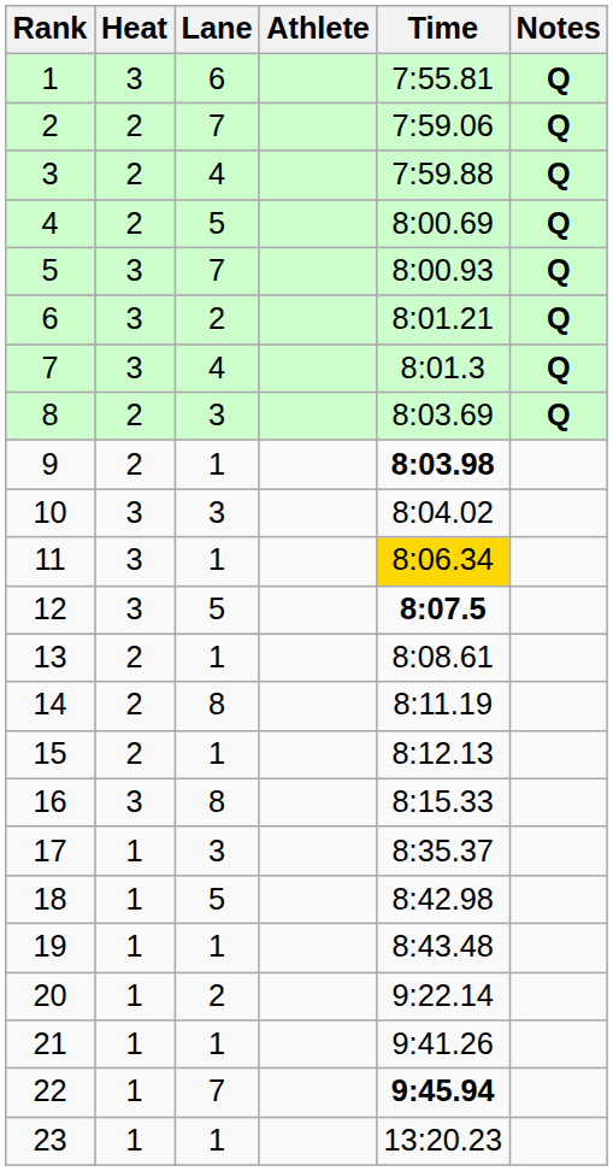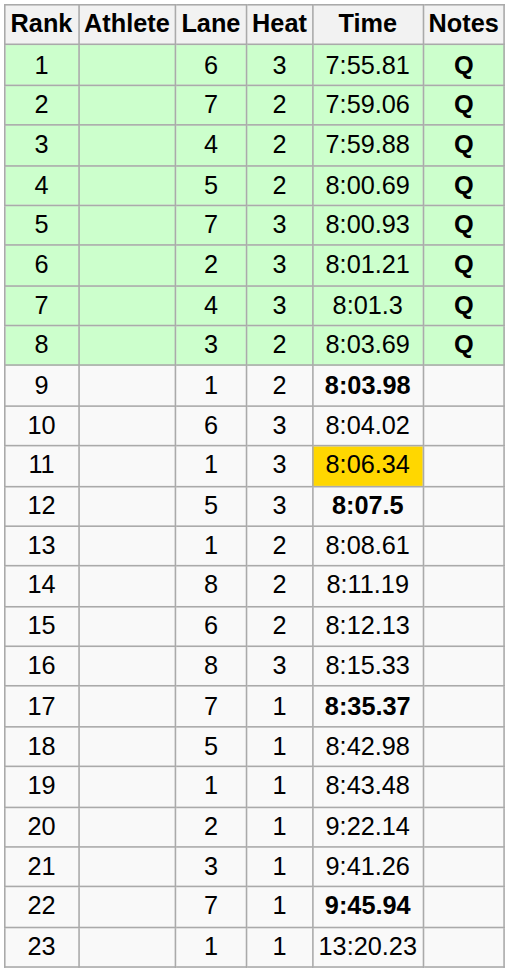 <table class="wikitable sortable" style="text-align:center">
 <tr>
 <th>Rank</th>
+<th>Athlete</th>
+<th>Lane</th>
 <th>Heat</th>
-<th>Lane</th>
-<th>Athlete</th>
 <th>Time</th>
 <th>Notes</th>
 </tr>
 <tr bgcolor=ccffcc>
 <td>1</td>
+<td align=left></td>
+<td>6</td>
 <td>3</td>
-<td>6</td>
-<td align=left></td>
 <td>7:55.81</td>
 <td><strong>Q</strong></td>
 </tr>
 <tr bgcolor=ccffcc>
 <td>2</td>
+<td align=left></td>
+<td>7</td>
 <td>2</td>
-<td>7</td>
-<td align=left></td>
 <td>7:59.06</td>
 <td><strong>Q</strong></td>
 </tr>
 <tr bgcolor=ccffcc>
 <td>3</td>
+<td align=left></td>
+<td>4</td>
 <td>2</td>
-<td>4</td>
-<td align=left></td>
 <td>7:59.88</td>
 <td><strong>Q</strong></td>
 </tr>
 <tr bgcolor=ccffcc>
 <td>4</td>
+<td align=left></td>
+<td>5</td>
 <td>2</td>
-<td>5</td>
-<td align=left></td>
 <td>8:00.69</td>
 <td><strong>Q</strong></td>
 </tr>
 <tr bgcolor=ccffcc>
 <td>5</td>
+<td align=left></td>
+<td>7</td>
 <td>3</td>
-<td>7</td>
-<td align=left></td>
 <td>8:00.93</td>
 <td><strong>Q</strong></td>
 </tr>
 <tr bgcolor=ccffcc>
 <td>6</td>
+<td align=left></td>
+<td>2</td>
 <td>3</td>
-<td>2</td>
-<td align=left></td>
 <td>8:01.21</td>
 <td><strong>Q</strong></td>
 </tr>
 <tr bgcolor=ccffcc>
 <td>7</td>
+<td align=left></td>
+<td>4</td>
 <td>3</td>
-<td>4</td>
-<td align=left></td>
 <td>8:01.3</td>
 <td><strong>Q</strong></td>
 </tr>
 <tr bgcolor=ccffcc>
 <td>8</td>
+<td align=left></td>
+<td>3</td>
 <td>2</td>
-<td>3</td>
-<td align=left></td>
 <td>8:03.69</td>
 <td><strong>Q</strong></td>
 </tr>
 <tr>
 <td>9</td>
+<td align=left></td>
+<td>1</td>
 <td>2</td>
-<td>1</td>
-<td align=left></td>
 <td><strong>8:03.98</strong></td>
 <td></td>
 </tr>
 <tr>
 <td>10</td>
+<td align=left></td>
+<td>6</td>
 <td>3</td>
-<td>3</td>
-<td align=left></td>
 <td>8:04.02</td>
 <td></td>
 </tr>
 <tr>
 <td>11</td>
+<td align=left></td>
+<td>1</td>
 <td>3</td>
-<td>1</td>
-<td align=left></td>
 <td style="background: gold;">8:06.34</td>
 <td></td>
 </tr>
 <tr>
 <td>12</td>
+<td align=left></td>
+<td>5</td>
 <td>3</td>
-<td>5</td>
-<td align=left></td>
 <td><strong>8:07.5</strong></td>
 <td></td>
 </tr>
 <tr>
 <td>13</td>
+<td align=left></td>
+<td>1</td>
 <td>2</td>
-<td>1</td>
-<td align=left></td>
 <td>8:08.61</td>
 <td></td>
 </tr>
 <tr>
 <td>14</td>
+<td align=left></td>
+<td>8</td>
 <td>2</td>
-<td>8</td>
-<td align=left></td>
 <td>8:11.19</td>
 <td></td>
 </tr>
 <tr>
 <td>15</td>
+<td align=left></td>
+<td>6</td>
 <td>2</td>
-<td>1</td>
-<td align=left></td>
 <td>8:12.13</td>
 <td></td>
 </tr>
 <tr>
 <td>16</td>
+<td align=left></td>
+<td>8</td>
 <td>3</td>
-<td>8</td>
-<td align=left></td>
 <td>8:15.33</td>
 <td></td>
 </tr>
 <tr>
 <td>17</td>
+<td align=left></td>
+<td>7</td>
 <td>1</td>
-<td>3</td>
-<td align=left></td>
-<td>8:35.37</td>
+<td><strong>8:35.37</strong></td>
 <td></td>
 </tr>
 <tr>
 <td>18</td>
+<td align=left></td>
+<td>5</td>
 <td>1</td>
-<td>5</td>
-<td align=left></td>
 <td>8:42.98</td>
 <td></td>
 </tr>
 <tr>
 <td>19</td>
+<td align=left></td>
 <td>1</td>
 <td>1</td>
-<td align=left></td>
 <td>8:43.48</td>
 <td></td>
 </tr>
 <tr>
 <td>20</td>
+<td align=left></td>
+<td>2</td>
 <td>1</td>
-<td>2</td>
-<td align=left></td>
 <td>9:22.14</td>
 <td></td>
 </tr>
 <tr>
 <td>21</td>
+<td align=left></td>
+<td>3</td>
 <td>1</td>
-<td>1</td>
-<td align=left></td>
 <td>9:41.26</td>
 <td></td>
 </tr>
 <tr>
 <td>22</td>
+<td align=left></td>
+<td>7</td>
 <td>1</td>
-<td>7</td>
-<td align=left></td>
 <td><strong>9:45.94</strong></td>
 <td></td>
 </tr>
 <tr>
 <td>23</td>
+<td align=left></td>
 <td>1</td>
 <td>1</td>
-<td align=left></td>
 <td>13:20.23</td>
 <td></td>
 </tr>
 </table>
